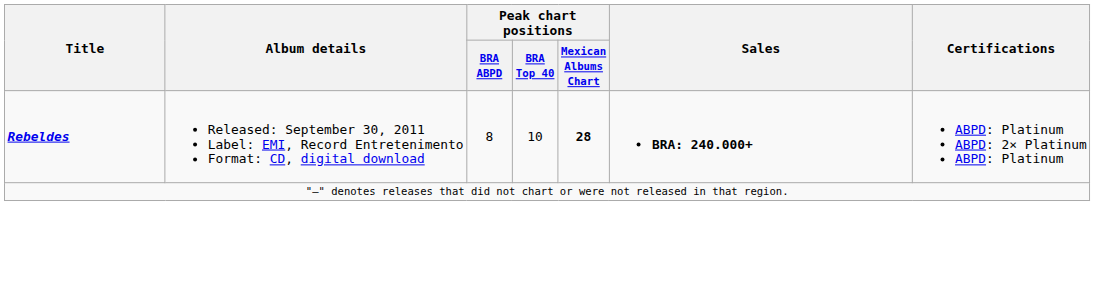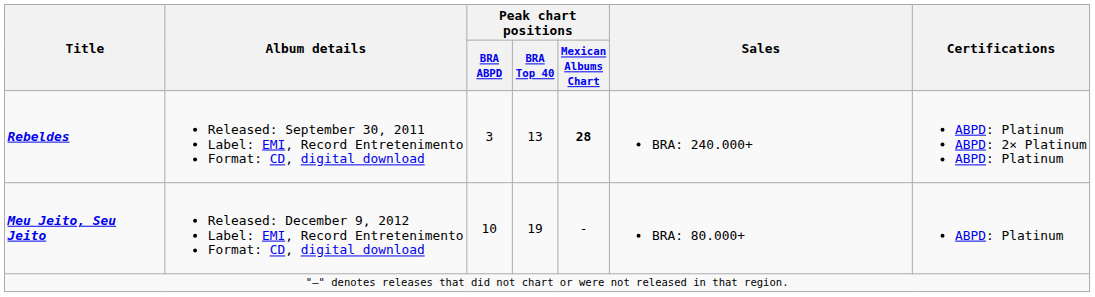 <table class="wikitable">
 <tr>
 <th rowspan="2" style="width:12em;">Title</th>
 <th rowspan="2">Album details</th>
 <th colspan="3">Peak chart positions</th>
 <th rowspan=2 width="300">Sales</th>
 <th rowspan="2">Certifications</th>
 </tr>
 <tr>
 <th width="40"><small><a href='#'>BRA ABPD</a></small><br></th>
 <th width="40"><small><a href='#'>BRA Top 40</a></small></th>
 <th width="40"><small><a href='#'>Mexican Albums Chart</a></small></th>
 </tr>
 <tr>
 <td rowspan="1"><strong><em><a href='#'>Rebeldes</a></em></strong></td>
 <td><br><ul><li>Released: September 30, 2011</li><li>Label: <a href='#'>EMI</a>, Record Entretenimento</li><li>Format: <a href='#'>CD</a>, <a href='#'>digital download</a></li></ul></td>
-<td align="center">8</td>
+<td align="center">3</td>
+<td align="center">13</td>
+<td align="center"><strong>28</strong></td>
+<td><br><ul><li>BRA: 240.000+</li></ul></td>
+<td><br><ul><li><a href='#'>ABPD</a>: Platinum</li><li><a href='#'>ABPD</a>: 2× Platinum</li><li><a href='#'>ABPD</a>: Platinum</li></ul></td>
+</tr>
+<tr>
+<td rowspan="1"><strong><em><a href='#'>Meu Jeito, Seu Jeito</a></em></strong></td>
+<td><br><ul><li>Released: December 9, 2012</li><li>Label: <a href='#'>EMI</a>, Record Entretenimento</li><li>Format: <a href='#'>CD</a>, <a href='#'>digital download</a></li></ul></td>
 <td align="center">10</td>
-<td align="center"><strong>28</strong></td>
-<td><strong><br><ul><li>BRA: 240.000+</li></ul></strong></td>
-<td><br><ul><li><a href='#'>ABPD</a>: Platinum</li><li><a href='#'>ABPD</a>: 2× Platinum</li><li><a href='#'>ABPD</a>: Platinum</li></ul></td>
+<td align="center">19</td>
+<td align="center">-</td>
+<td><br><ul><li>BRA: 80.000+</li></ul></td>
+<td><br><ul><li><a href='#'>ABPD</a>: Platinum</li></ul></td>
 </tr>
 <tr>
 <td align="center" colspan="7" style="font-size:8pt">"—" denotes releases that did not chart or were not released in that region.</td>
 </tr>
 </table>
